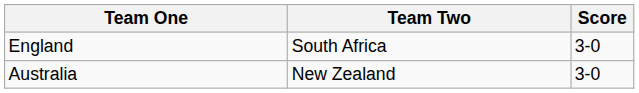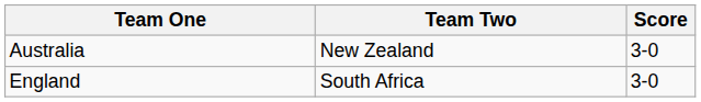 <table class="wikitable">
 <tr>
 <th width=250>Team One</th>
 <th width=250>Team Two</th>
 <th width=50>Score</th>
 </tr>
 <tr>
+<td> Australia</td>
+<td> New Zealand</td>
+<td>3-0</td>
+</tr>
+<tr>
 <td> England</td>
 <td> South Africa</td>
 <td>3-0</td>
 </tr>
-<tr>
-<td> Australia</td>
-<td> New Zealand</td>
-<td>3-0</td>
-</tr>
 </table>
